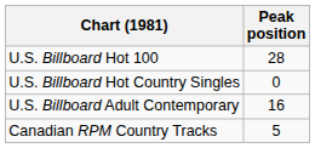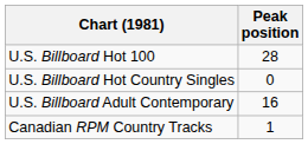 <table class="wikitable sortable">
 <tr>
 <th>Chart (1981)</th>
 <th>Peak<br>position</th>
 </tr>
 <tr>
 <td>U.S. <em>Billboard</em> Hot 100 </td>
 <td align="center">28</td>
 </tr>
 <tr>
 <td>U.S. <em>Billboard</em> Hot Country Singles </td>
 <td align="center">0</td>
 </tr>
 <tr>
 <td>U.S. <em>Billboard</em> Adult Contemporary </td>
 <td align="center">16</td>
 </tr>
 <tr>
 <td>Canadian <em>RPM</em> Country Tracks </td>
-<td align="center">5</td>
+<td align="center">1</td>
 </tr>
 </table>
